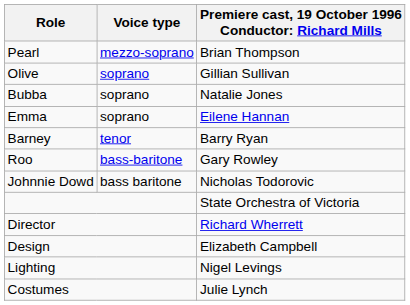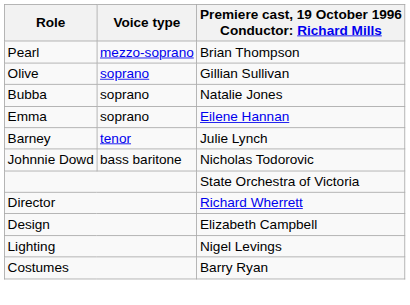 <table class="wikitable">
 <tr>
 <th>Role</th>
 <th>Voice type</th>
 <th>Premiere cast, 19 October 1996<br>Conductor: <a href='#'>Richard Mills</a></th>
 </tr>
 <tr>
 <td>Pearl</td>
 <td><a href='#'>mezzo-soprano</a></td>
 <td>Brian Thompson</td>
 </tr>
 <tr>
 <td>Olive</td>
 <td><a href='#'>soprano</a></td>
 <td>Gillian Sullivan</td>
 </tr>
 <tr>
 <td>Bubba</td>
 <td>soprano</td>
 <td>Natalie Jones</td>
 </tr>
 <tr>
 <td>Emma</td>
 <td>soprano</td>
 <td><a href='#'>Eilene Hannan</a></td>
 </tr>
 <tr>
 <td>Barney</td>
 <td><a href='#'>tenor</a></td>
-<td>Barry Ryan</td>
-</tr>
-<tr>
-<td>Roo</td>
-<td><a href='#'>bass-baritone</a></td>
-<td>Gary Rowley</td>
+<td>Julie Lynch</td>
 </tr>
 <tr>
 <td>Johnnie Dowd</td>
 <td>bass baritone</td>
 <td>Nicholas Todorovic</td>
 </tr>
 <tr>
 <td colspan="2"></td>
 <td>State Orchestra of Victoria</td>
 </tr>
 <tr>
 <td colspan="2">Director</td>
 <td><a href='#'>Richard Wherrett</a></td>
 </tr>
 <tr>
 <td colspan="2">Design</td>
 <td>Elizabeth Campbell</td>
 </tr>
 <tr>
 <td colspan="2">Lighting</td>
 <td>Nigel Levings</td>
 </tr>
 <tr>
 <td colspan="2">Costumes</td>
-<td>Julie Lynch</td>
+<td>Barry Ryan</td>
 </tr>
 </table>
